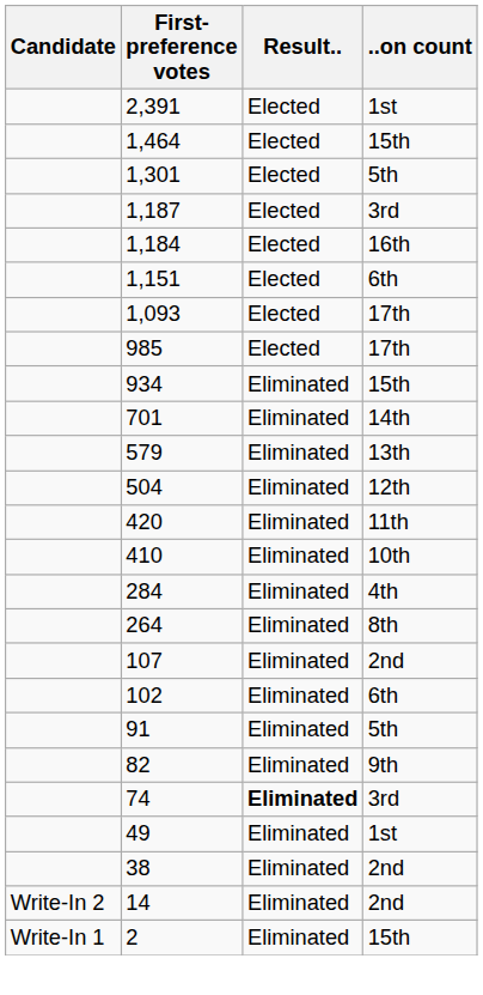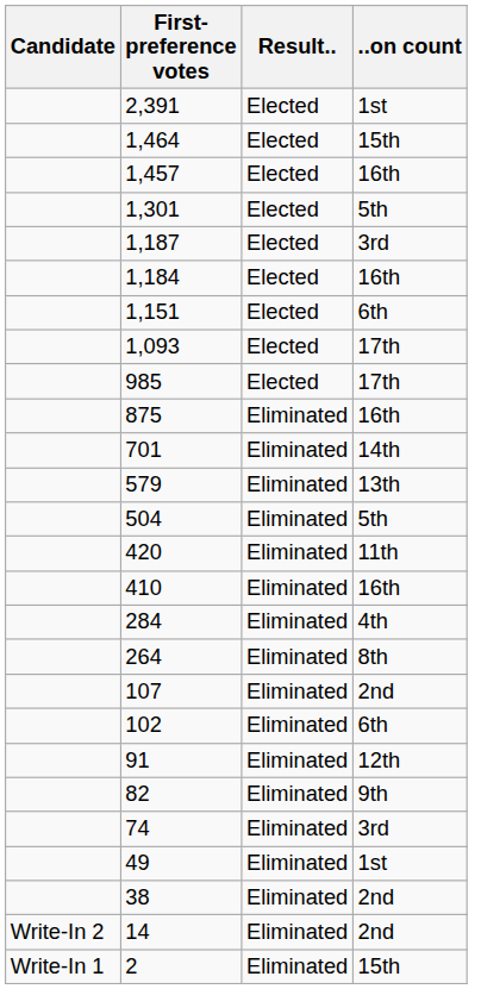 <table class="wikitable sortable">
 <tr>
 <th>Candidate</th>
 <th data-sort-type="number">First-<br>preference<br>votes</th>
 <th>Result..</th>
 <th data-sort-type="number">..on count</th>
 </tr>
 <tr>
 <td><strong></strong></td>
 <td>2,391</td>
 <td>Elected</td>
 <td>1st</td>
 </tr>
 <tr>
 <td><strong></strong></td>
 <td>1,464</td>
 <td>Elected</td>
 <td>15th</td>
+</tr>
+<tr>
+<td><strong></strong></td>
+<td>1,457</td>
+<td>Elected</td>
+<td>16th</td>
 </tr>
 <tr>
 <td><strong></strong></td>
 <td>1,301</td>
 <td>Elected</td>
 <td>5th</td>
 </tr>
 <tr>
 <td><strong></strong></td>
 <td>1,187</td>
 <td>Elected</td>
 <td>3rd</td>
 </tr>
 <tr>
 <td><strong></strong></td>
 <td>1,184</td>
 <td>Elected</td>
 <td>16th</td>
 </tr>
 <tr>
 <td><strong></strong></td>
 <td>1,151</td>
 <td>Elected</td>
 <td>6th</td>
 </tr>
 <tr>
 <td><strong></strong></td>
 <td>1,093</td>
 <td>Elected</td>
 <td>17th</td>
 </tr>
 <tr>
 <td><strong></strong></td>
 <td>985</td>
 <td>Elected</td>
 <td>17th</td>
 </tr>
 <tr>
 <td></td>
-<td>934</td>
+<td>875</td>
 <td>Eliminated</td>
-<td>15th</td>
+<td>16th</td>
 </tr>
 <tr>
 <td></td>
 <td>701</td>
 <td>Eliminated</td>
 <td>14th</td>
 </tr>
 <tr>
 <td></td>
 <td>579</td>
 <td>Eliminated</td>
 <td>13th</td>
 </tr>
 <tr>
 <td></td>
 <td>504</td>
 <td>Eliminated</td>
-<td>12th</td>
+<td>5th</td>
 </tr>
 <tr>
 <td></td>
 <td>420</td>
 <td>Eliminated</td>
 <td>11th</td>
 </tr>
 <tr>
 <td></td>
 <td>410</td>
 <td>Eliminated</td>
-<td>10th</td>
+<td>16th</td>
 </tr>
 <tr>
 <td></td>
 <td>284</td>
 <td>Eliminated</td>
 <td>4th</td>
 </tr>
 <tr>
 <td></td>
 <td>264</td>
 <td>Eliminated</td>
 <td>8th</td>
 </tr>
 <tr>
 <td></td>
 <td>107</td>
 <td>Eliminated</td>
 <td>2nd</td>
 </tr>
 <tr>
 <td></td>
 <td>102</td>
 <td>Eliminated</td>
 <td>6th</td>
 </tr>
 <tr>
 <td></td>
 <td>91</td>
 <td>Eliminated</td>
-<td>5th</td>
+<td>12th</td>
 </tr>
 <tr>
 <td></td>
 <td>82</td>
 <td>Eliminated</td>
 <td>9th</td>
 </tr>
 <tr>
 <td></td>
 <td>74</td>
-<td><strong>Eliminated</strong></td>
+<td>Eliminated</td>
 <td>3rd</td>
 </tr>
 <tr>
 <td></td>
 <td>49</td>
 <td>Eliminated</td>
 <td>1st</td>
 </tr>
 <tr>
 <td></td>
 <td>38</td>
 <td>Eliminated</td>
 <td>2nd</td>
 </tr>
 <tr>
 <td>Write-In 2</td>
 <td>14</td>
 <td>Eliminated</td>
 <td>2nd</td>
 </tr>
 <tr>
 <td>Write-In 1</td>
 <td>2</td>
 <td>Eliminated</td>
 <td>15th</td>
 </tr>
 </table>
